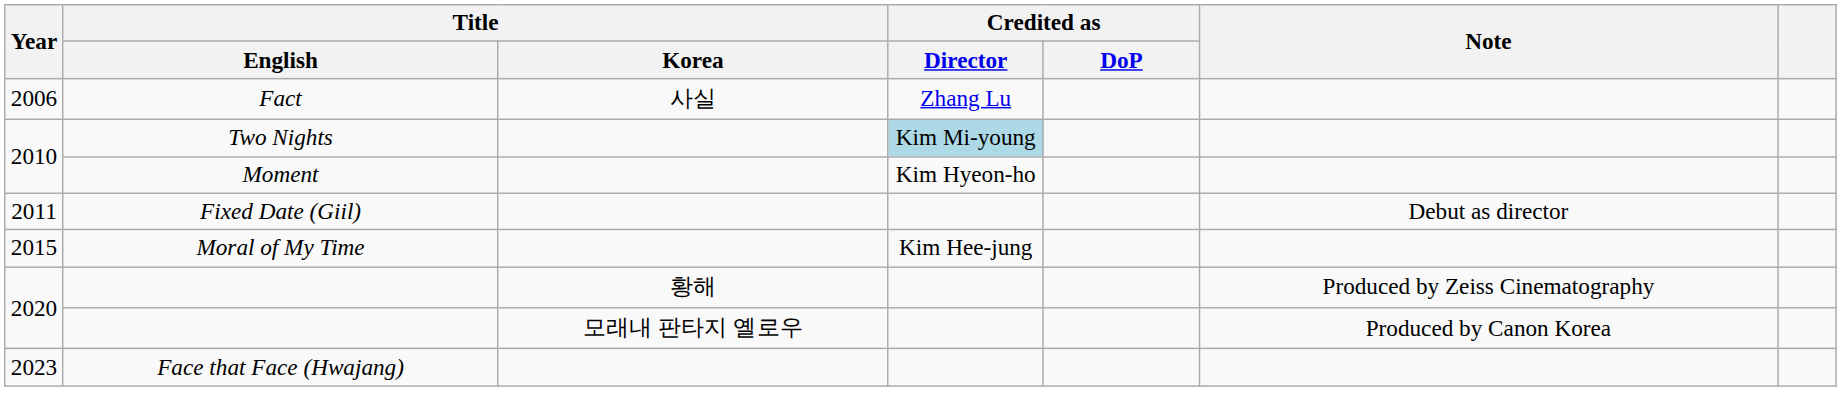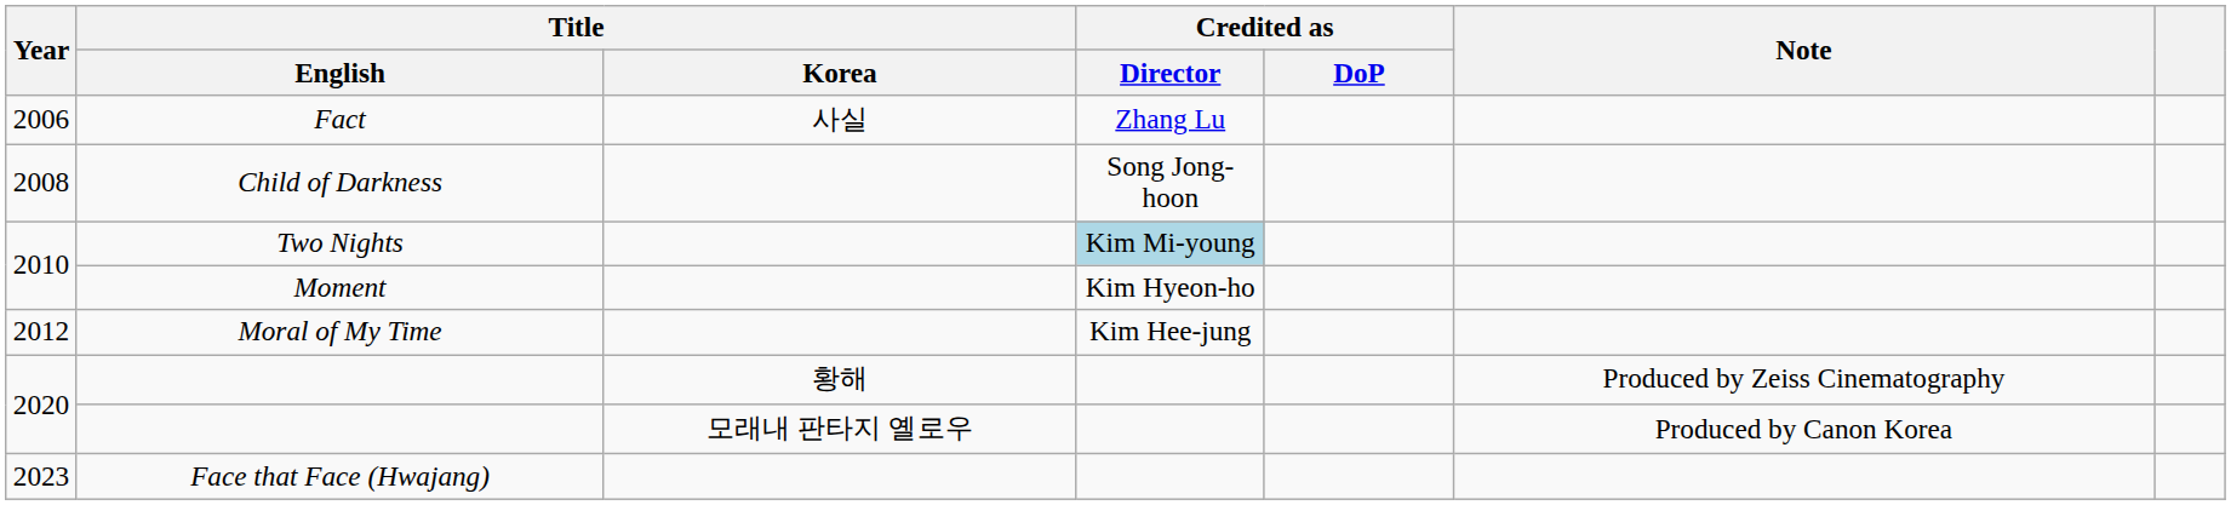 <table class="wikitable sortable plainrowheaders" style="text-align:center; font-size:100%; padding:0 auto; width:100%; margin:auto">
 <tr>
 <th scope="col" rowspan="2" width="33">Year</th>
 <th scope="col" colspan="2">Title</th>
 <th scope="col" colspan="2">Credited as</th>
 <th rowspan="2" scope="col" class="unsortable">Note</th>
 <th scope="col" rowspan="2" class="unsortable" width="33"></th>
 </tr>
 <tr>
 <th>English</th>
 <th>Korea</th>
 <th width="100" class="unsortable"><a href='#'>Director</a></th>
 <th width="100" class="unsortable"><a href='#'>DoP</a></th>
 </tr>
 <tr>
 <td>2006</td>
 <td><em>Fact</em></td>
 <td>사실</td>
 <td><a href='#'>Zhang Lu</a></td>
 <td></td>
 <td></td>
 <td></td>
 </tr>
 <tr>
+<td>2008</td>
+<td><em>Child of Darkness</em></td>
+<td></td>
+<td>Song Jong-hoon</td>
+<td></td>
+<td></td>
+<td></td>
+</tr>
+<tr>
 <td rowspan="2">2010</td>
 <td><em>Two Nights</em></td>
 <td></td>
 <td style="background: lightblue;">Kim Mi-young</td>
 <td></td>
 <td></td>
 <td></td>
 </tr>
 <tr>
 <td><em>Moment</em></td>
 <td></td>
 <td>Kim Hyeon-ho</td>
 <td></td>
 <td></td>
 <td></td>
 </tr>
 <tr>
-<td>2011</td>
-<td><em>Fixed Date (Giil)</em></td>
-<td></td>
-<td></td>
-<td></td>
-<td>Debut as director</td>
-<td></td>
-</tr>
-<tr>
-<td>2015</td>
+<td>2012</td>
 <td><em>Moral of My Time</em></td>
 <td></td>
 <td>Kim Hee-jung</td>
 <td></td>
 <td></td>
 <td></td>
 </tr>
 <tr>
 <td rowspan="2">2020</td>
 <td><em></em></td>
 <td>황해</td>
 <td></td>
 <td></td>
 <td>Produced by Zeiss Cinematography</td>
 <td></td>
 </tr>
 <tr>
 <td><em></em></td>
 <td>모래내 판타지 옐로우</td>
 <td></td>
 <td></td>
 <td>Produced by Canon Korea</td>
 <td></td>
 </tr>
 <tr>
 <td>2023</td>
 <td><em>Face that Face (Hwajang)</em></td>
 <td></td>
 <td></td>
 <td></td>
 <td></td>
 <td></td>
 </tr>
 </table>
